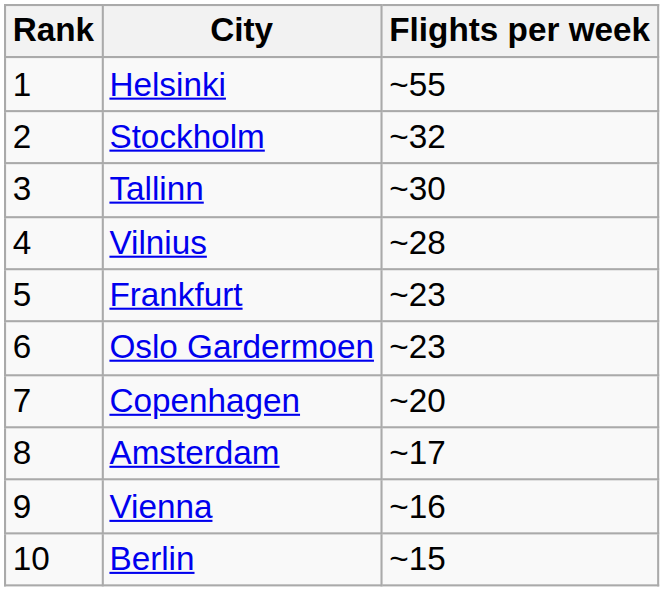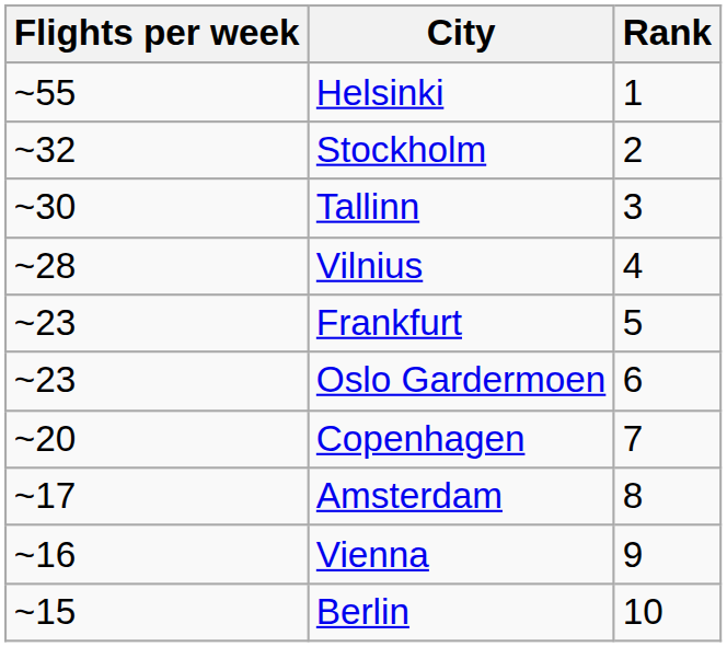 <table class="wikitable" width="align=">
 <tr>
+<th>Flights per week</th>
+<th>City</th>
 <th>Rank</th>
-<th>City</th>
-<th>Flights per week</th>
 </tr>
 <tr>
+<td>~55</td>
+<td> <a href='#'>Helsinki</a></td>
 <td>1</td>
-<td> <a href='#'>Helsinki</a></td>
-<td>~55</td>
 </tr>
 <tr>
+<td>~32</td>
+<td> <a href='#'>Stockholm</a></td>
 <td>2</td>
-<td> <a href='#'>Stockholm</a></td>
-<td>~32</td>
 </tr>
 <tr>
+<td>~30</td>
+<td> <a href='#'>Tallinn</a></td>
 <td>3</td>
-<td> <a href='#'>Tallinn</a></td>
-<td>~30</td>
 </tr>
 <tr>
+<td>~28</td>
+<td> <a href='#'>Vilnius</a></td>
 <td>4</td>
-<td> <a href='#'>Vilnius</a></td>
-<td>~28</td>
 </tr>
 <tr>
+<td>~23</td>
+<td> <a href='#'>Frankfurt</a></td>
 <td>5</td>
-<td> <a href='#'>Frankfurt</a></td>
-<td>~23</td>
 </tr>
 <tr>
+<td>~23</td>
+<td> <a href='#'>Oslo Gardermoen</a></td>
 <td>6</td>
-<td> <a href='#'>Oslo Gardermoen</a></td>
-<td>~23</td>
 </tr>
 <tr>
+<td>~20</td>
+<td> <a href='#'>Copenhagen</a></td>
 <td>7</td>
-<td> <a href='#'>Copenhagen</a></td>
-<td>~20</td>
 </tr>
 <tr>
+<td>~17</td>
+<td> <a href='#'>Amsterdam</a></td>
 <td>8</td>
-<td> <a href='#'>Amsterdam</a></td>
-<td>~17</td>
 </tr>
 <tr>
+<td>~16</td>
+<td> <a href='#'>Vienna</a></td>
 <td>9</td>
-<td> <a href='#'>Vienna</a></td>
-<td>~16</td>
 </tr>
 <tr>
+<td>~15</td>
+<td> <a href='#'>Berlin</a></td>
 <td>10</td>
-<td> <a href='#'>Berlin</a></td>
-<td>~15</td>
 </tr>
 </table>
